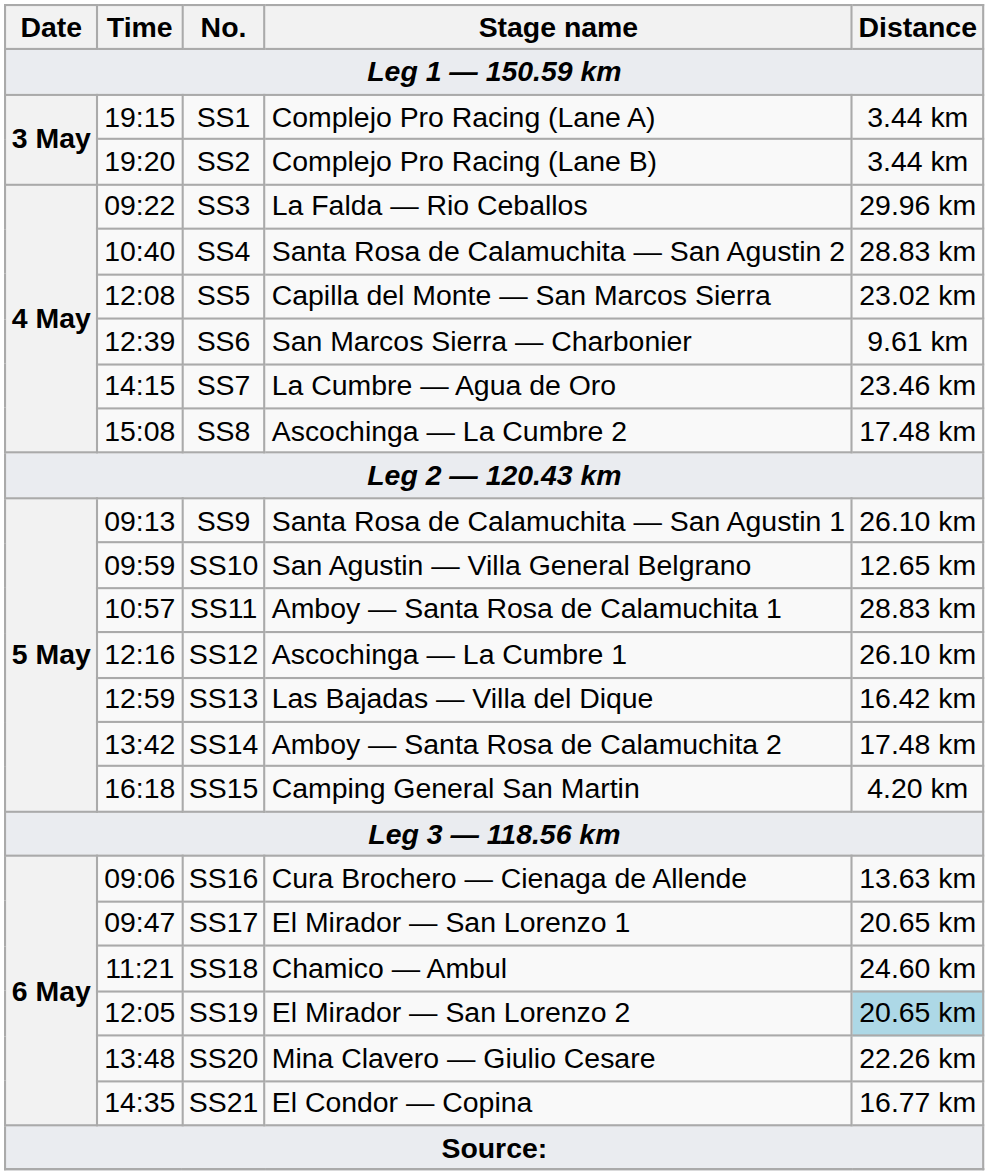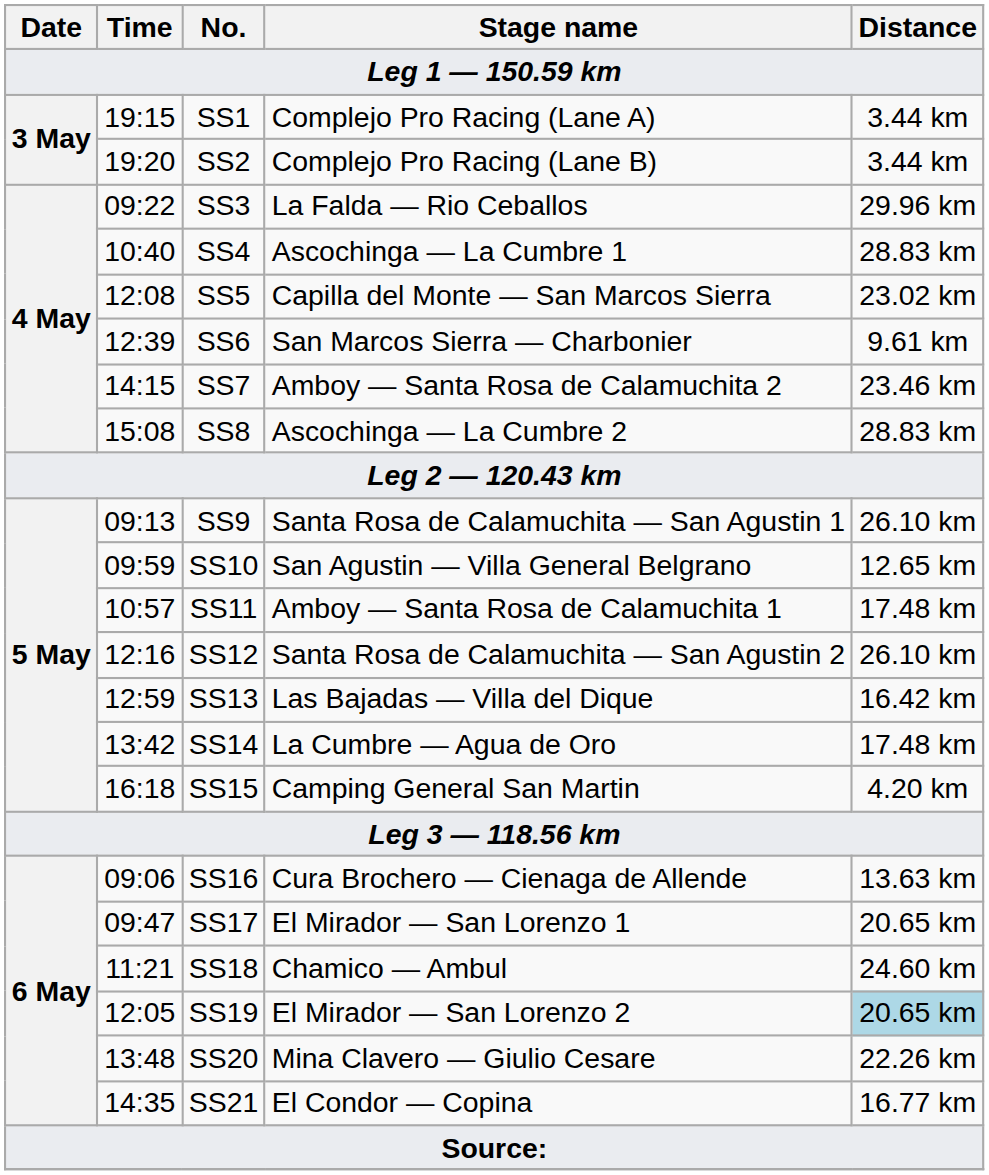 <table class="wikitable" style="font-size: 85%;">
 <tr>
 <th>Date</th>
 <th>Time</th>
 <th>No.</th>
 <th>Stage name</th>
 <th>Distance</th>
 </tr>
 <tr>
 <td style="background-color:#EAECF0; text-align:center" colspan="5"><strong><em>Leg 1 — 150.59 km</em></strong></td>
 </tr>
 <tr>
 <th rowspan="2">3 May</th>
 <td align="center">19:15</td>
 <td align="center">SS1</td>
 <td>Complejo Pro Racing (Lane A)</td>
 <td align="center">3.44 km</td>
 </tr>
 <tr>
 <td align="center">19:20</td>
 <td align="center">SS2</td>
 <td>Complejo Pro Racing (Lane B)</td>
 <td align="center">3.44 km</td>
 </tr>
 <tr>
 <th rowspan="6">4 May</th>
 <td align="center">09:22</td>
 <td align="center">SS3</td>
 <td>La Falda — Rio Ceballos</td>
 <td align="center">29.96 km</td>
 </tr>
 <tr>
 <td align="center">10:40</td>
 <td align="center">SS4</td>
-<td>Santa Rosa de Calamuchita — San Agustin 2</td>
+<td>Ascochinga — La Cumbre 1</td>
 <td align="center">28.83 km</td>
 </tr>
 <tr>
 <td align="center">12:08</td>
 <td align="center">SS5</td>
 <td>Capilla del Monte — San Marcos Sierra</td>
 <td align="center">23.02 km</td>
 </tr>
 <tr>
 <td align="center">12:39</td>
 <td align="center">SS6</td>
 <td>San Marcos Sierra — Charbonier</td>
 <td align="center">9.61 km</td>
 </tr>
 <tr>
 <td align="center">14:15</td>
 <td align="center">SS7</td>
-<td>La Cumbre — Agua de Oro</td>
+<td>Amboy — Santa Rosa de Calamuchita 2</td>
 <td align="center">23.46 km</td>
 </tr>
 <tr>
 <td align="center">15:08</td>
 <td align="center">SS8</td>
 <td>Ascochinga — La Cumbre 2</td>
-<td align="center">17.48 km</td>
+<td align="center">28.83 km</td>
 </tr>
 <tr>
 <td style="background-color:#EAECF0; text-align:center" colspan="5"><strong><em>Leg 2 — 120.43 km</em></strong></td>
 </tr>
 <tr>
 <th rowspan="7">5 May</th>
 <td align="center">09:13</td>
 <td align="center">SS9</td>
 <td>Santa Rosa de Calamuchita — San Agustin 1</td>
 <td align="center">26.10 km</td>
 </tr>
 <tr>
 <td align="center">09:59</td>
 <td align="center">SS10</td>
 <td>San Agustin — Villa General Belgrano</td>
 <td align="center">12.65 km</td>
 </tr>
 <tr>
 <td align="center">10:57</td>
 <td align="center">SS11</td>
 <td>Amboy — Santa Rosa de Calamuchita 1</td>
-<td align="center">28.83 km</td>
+<td align="center">17.48 km</td>
 </tr>
 <tr>
 <td align="center">12:16</td>
 <td align="center">SS12</td>
-<td>Ascochinga — La Cumbre 1</td>
+<td>Santa Rosa de Calamuchita — San Agustin 2</td>
 <td align="center">26.10 km</td>
 </tr>
 <tr>
 <td align="center">12:59</td>
 <td align="center">SS13</td>
 <td>Las Bajadas — Villa del Dique</td>
 <td align="center">16.42 km</td>
 </tr>
 <tr>
 <td align="center">13:42</td>
 <td align="center">SS14</td>
-<td>Amboy — Santa Rosa de Calamuchita 2</td>
+<td>La Cumbre — Agua de Oro</td>
 <td align="center">17.48 km</td>
 </tr>
 <tr>
 <td align="center">16:18</td>
 <td align="center">SS15</td>
 <td>Camping General San Martin</td>
 <td align="center">4.20 km</td>
 </tr>
 <tr>
 <td style="background-color:#EAECF0; text-align:center" colspan="5"><strong><em>Leg 3 — 118.56 km</em></strong></td>
 </tr>
 <tr>
 <th rowspan="6">6 May</th>
 <td align="center">09:06</td>
 <td align="center">SS16</td>
 <td>Cura Brochero — Cienaga de Allende</td>
 <td align="center">13.63 km</td>
 </tr>
 <tr>
 <td align="center">09:47</td>
 <td align="center">SS17</td>
 <td>El Mirador — San Lorenzo 1</td>
 <td align="center">20.65 km</td>
 </tr>
 <tr>
 <td align="center">11:21</td>
 <td align="center">SS18</td>
 <td>Chamico — Ambul</td>
 <td align="center">24.60 km</td>
 </tr>
 <tr>
 <td align="center">12:05</td>
 <td align="center">SS19</td>
 <td>El Mirador — San Lorenzo 2</td>
 <td align="center" style="background: lightblue;">20.65 km</td>
 </tr>
 <tr>
 <td align="center">13:48</td>
 <td align="center">SS20</td>
 <td>Mina Clavero — Giulio Cesare</td>
 <td align="center">22.26 km</td>
 </tr>
 <tr>
 <td align="center">14:35</td>
 <td align="center">SS21</td>
 <td>El Condor — Copina</td>
 <td align="center">16.77 km</td>
 </tr>
 <tr>
 <td style="background-color:#EAECF0; text-align:center" colspan="5"><strong>Source:</strong></td>
 </tr>
 <tr>
 </tr>
 </table>
